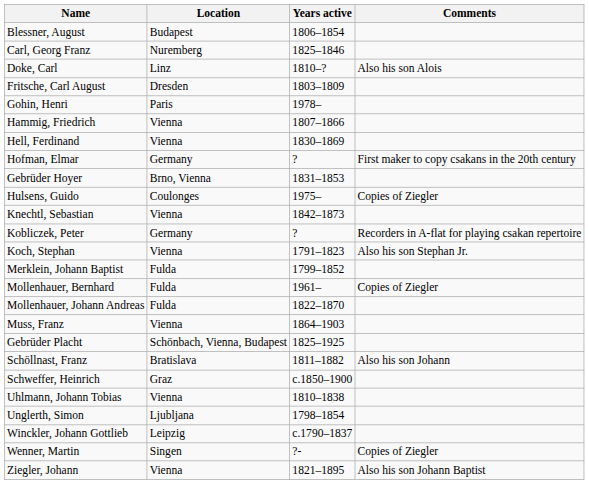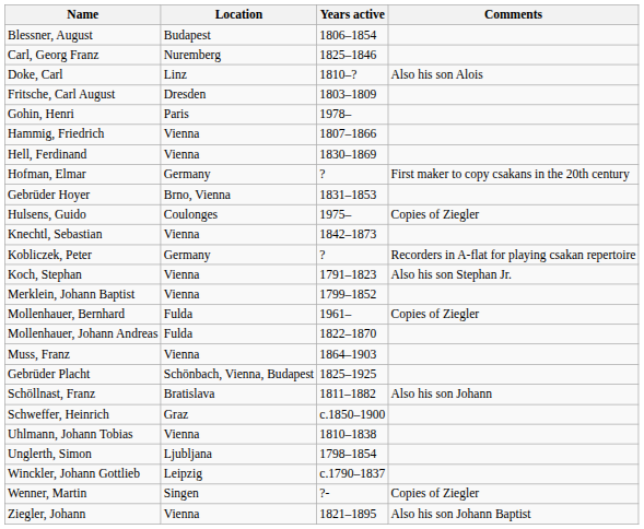 <table class="wikitable sortable">
 <tr>
 <th>Name</th>
 <th>Location</th>
 <th>Years active</th>
 <th>Comments</th>
 </tr>
 <tr>
 <td>Blessner, August</td>
 <td>Budapest</td>
 <td>1806–1854</td>
 <td></td>
 </tr>
 <tr>
 <td>Carl, Georg Franz</td>
 <td>Nuremberg</td>
 <td>1825–1846</td>
 <td></td>
 </tr>
 <tr>
 <td>Doke, Carl</td>
 <td>Linz</td>
 <td>1810–?</td>
 <td>Also his son Alois</td>
 </tr>
 <tr>
 <td>Fritsche, Carl August</td>
 <td>Dresden</td>
 <td>1803–1809</td>
 <td></td>
 </tr>
 <tr>
 <td>Gohin, Henri</td>
 <td>Paris</td>
 <td>1978–</td>
 <td></td>
 </tr>
 <tr>
 <td>Hammig, Friedrich</td>
 <td>Vienna</td>
 <td>1807–1866</td>
 <td></td>
 </tr>
 <tr>
 <td>Hell, Ferdinand</td>
 <td>Vienna</td>
 <td>1830–1869</td>
 <td></td>
 </tr>
 <tr>
 <td>Hofman, Elmar</td>
 <td>Germany</td>
 <td>?</td>
 <td>First maker to copy csakans in the 20th century</td>
 </tr>
 <tr>
 <td>Gebrüder Hoyer</td>
 <td>Brno, Vienna</td>
 <td>1831–1853</td>
 <td></td>
 </tr>
 <tr>
 <td>Hulsens, Guido</td>
 <td>Coulonges</td>
 <td>1975–</td>
 <td>Copies of Ziegler</td>
 </tr>
 <tr>
 <td>Knechtl, Sebastian</td>
 <td>Vienna</td>
 <td>1842–1873</td>
 <td></td>
 </tr>
 <tr>
 <td>Kobliczek, Peter</td>
 <td>Germany</td>
 <td>?</td>
 <td>Recorders in A-flat for playing csakan repertoire</td>
 </tr>
 <tr>
 <td>Koch, Stephan</td>
 <td>Vienna</td>
 <td>1791–1823</td>
 <td>Also his son Stephan Jr.</td>
 </tr>
 <tr>
 <td>Merklein, Johann Baptist</td>
-<td>Fulda</td>
+<td>Vienna</td>
 <td>1799–1852</td>
 <td></td>
 </tr>
 <tr>
 <td>Mollenhauer, Bernhard</td>
 <td>Fulda</td>
 <td>1961–</td>
 <td>Copies of Ziegler</td>
 </tr>
 <tr>
 <td>Mollenhauer, Johann Andreas</td>
 <td>Fulda</td>
 <td>1822–1870</td>
 <td></td>
 </tr>
 <tr>
 <td>Muss, Franz</td>
 <td>Vienna</td>
 <td>1864–1903</td>
 <td></td>
 </tr>
 <tr>
 <td>Gebrüder Placht</td>
 <td>Schönbach, Vienna, Budapest</td>
 <td>1825–1925</td>
 <td></td>
 </tr>
 <tr>
 <td>Schöllnast, Franz</td>
 <td>Bratislava</td>
 <td>1811–1882</td>
 <td>Also his son Johann</td>
 </tr>
 <tr>
 <td>Schweffer, Heinrich</td>
 <td>Graz</td>
 <td>c.1850–1900</td>
 <td></td>
 </tr>
 <tr>
 <td>Uhlmann, Johann Tobias</td>
 <td>Vienna</td>
 <td>1810–1838</td>
 <td></td>
 </tr>
 <tr>
 <td>Unglerth, Simon</td>
 <td>Ljubljana</td>
 <td>1798–1854</td>
 <td></td>
 </tr>
 <tr>
 <td>Winckler, Johann Gottlieb</td>
 <td>Leipzig</td>
 <td>c.1790–1837</td>
 <td></td>
 </tr>
 <tr>
 <td>Wenner, Martin</td>
 <td>Singen</td>
 <td>?-</td>
 <td>Copies of Ziegler</td>
 </tr>
 <tr>
 <td>Ziegler, Johann</td>
 <td>Vienna</td>
 <td>1821–1895</td>
 <td>Also his son Johann Baptist</td>
 </tr>
 </table>
